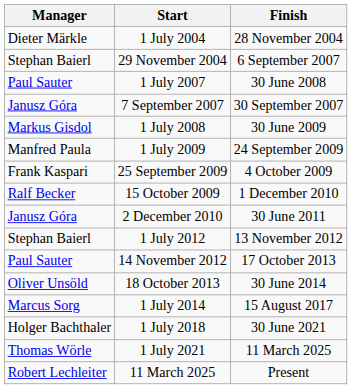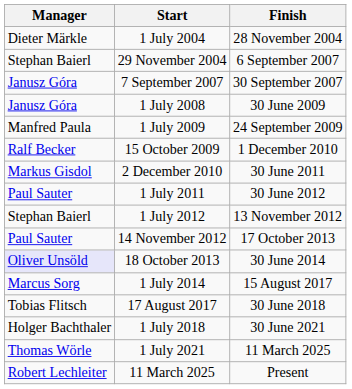 <table class="wikitable">
 <tr>
 <th>Manager</th>
 <th>Start</th>
 <th>Finish</th>
 </tr>
 <tr align="center">
 <td align="left">Dieter Märkle</td>
 <td>1 July 2004</td>
 <td>28 November 2004</td>
 </tr>
 <tr align="center">
 <td align="left">Stephan Baierl</td>
 <td>29 November 2004</td>
 <td>6 September 2007</td>
 </tr>
 <tr align="center">
-<td align="left"><a href='#'>Paul Sauter</a></td>
-<td>1 July 2007</td>
-<td>30 June 2008</td>
-</tr>
-<tr align="center">
 <td align="left"><a href='#'>Janusz Góra</a></td>
 <td>7 September 2007</td>
 <td>30 September 2007</td>
 </tr>
 <tr align="center">
-<td align="left"><a href='#'>Markus Gisdol</a></td>
+<td align="left"><a href='#'>Janusz Góra</a></td>
 <td>1 July 2008</td>
 <td>30 June 2009</td>
 </tr>
 <tr align="center">
 <td align="left">Manfred Paula</td>
 <td>1 July 2009</td>
 <td>24 September 2009</td>
 </tr>
 <tr align="center">
-<td align="left">Frank Kaspari</td>
-<td>25 September 2009</td>
-<td>4 October 2009</td>
-</tr>
-<tr align="center">
 <td align="left"><a href='#'>Ralf Becker</a></td>
 <td>15 October 2009</td>
 <td>1 December 2010</td>
 </tr>
 <tr align="center">
-<td align="left"><a href='#'>Janusz Góra</a></td>
+<td align="left"><a href='#'>Markus Gisdol</a></td>
 <td>2 December 2010</td>
 <td>30 June 2011</td>
+</tr>
+<tr align="center">
+<td align="left"><a href='#'>Paul Sauter</a></td>
+<td>1 July 2011</td>
+<td>30 June 2012</td>
 </tr>
 <tr align="center">
 <td align="left">Stephan Baierl</td>
 <td>1 July 2012</td>
 <td>13 November 2012</td>
 </tr>
 <tr align="center">
 <td align="left"><a href='#'>Paul Sauter</a></td>
 <td>14 November 2012</td>
 <td>17 October 2013</td>
 </tr>
 <tr align="center">
-<td align="left"><a href='#'>Oliver Unsöld</a></td>
+<td align="left" style="background: lavender;"><a href='#'>Oliver Unsöld</a></td>
 <td>18 October 2013</td>
 <td>30 June 2014</td>
 </tr>
 <tr align="center">
 <td align="left"><a href='#'>Marcus Sorg</a></td>
 <td>1 July 2014</td>
 <td>15 August 2017</td>
+</tr>
+<tr align="center">
+<td align="left">Tobias Flitsch</td>
+<td>17 August 2017</td>
+<td>30 June 2018</td>
 </tr>
 <tr align="center">
 <td align="left">Holger Bachthaler</td>
 <td>1 July 2018</td>
 <td>30 June 2021</td>
 </tr>
 <tr align="center">
 <td align="left"><a href='#'>Thomas Wörle</a></td>
 <td>1 July 2021</td>
 <td>11 March 2025</td>
 </tr>
 <tr align="center">
 <td align="left"><a href='#'>Robert Lechleiter</a></td>
 <td>11 March 2025</td>
 <td>Present</td>
 </tr>
 </table>
